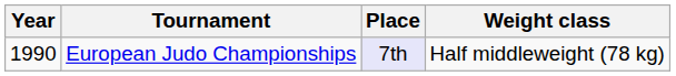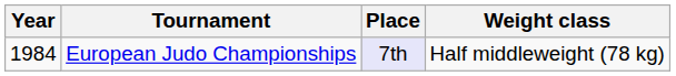 <table class=wikitable>
 <tr>
 <th>Year</th>
 <th>Tournament</th>
 <th>Place</th>
 <th>Weight class</th>
 </tr>
 <tr>
-<td>1990</td>
+<td>1984</td>
 <td><a href='#'>European Judo Championships</a></td>
 <td align="center" style="background: lavender;">7th</td>
 <td>Half middleweight (78 kg)</td>
 </tr>
 </table>
